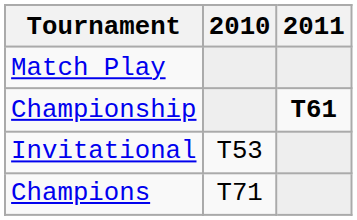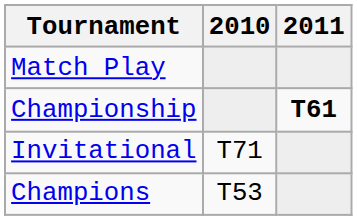 <table class="wikitable" style="text-align:center;">
 <tr>
 <th>Tournament</th>
 <th>2010</th>
 <th>2011</th>
 </tr>
 <tr>
 <td align="left"><a href='#'>Match Play</a></td>
 <td style="background:#eeeeee;"></td>
 <td style="background:#eeeeee;"></td>
 </tr>
 <tr>
 <td align="left"><a href='#'>Championship</a></td>
 <td style="background:#eeeeee;"></td>
 <td><strong>T61</strong></td>
 </tr>
 <tr>
 <td align="left"><a href='#'>Invitational</a></td>
-<td>T53</td>
+<td>T71</td>
 <td style="background:#eeeeee;"></td>
 </tr>
 <tr>
 <td align="left"><a href='#'>Champions</a></td>
-<td>T71</td>
+<td>T53</td>
 <td style="background:#eeeeee;"></td>
 </tr>
 </table>
